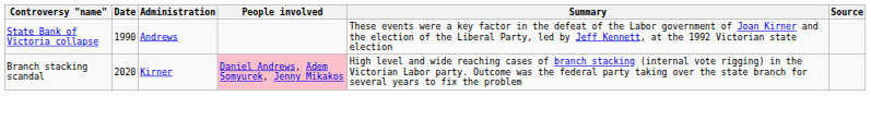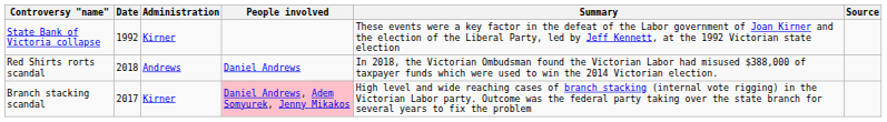 <table Class="wikitable sortable">
 <tr>
 <th>Controversy "name"<br></th>
 <th>Date<br></th>
 <th>Administration<br></th>
 <th>People involved<br></th>
 <th>Summary<br></th>
 <th>Source<br></th>
 </tr>
 <tr>
 <td><a href='#'>State Bank of Victoria collapse</a></td>
-<td>1990</td>
-<td><a href='#'>Andrews</a></td>
+<td>1992</td>
+<td><a href='#'>Kirner</a></td>
 <td></td>
 <td>These events were a key factor in the defeat of the Labor government of <a href='#'>Joan Kirner</a> and the election of the Liberal Party, led by <a href='#'>Jeff Kennett</a>, at the 1992 Victorian state election</td>
 <td></td>
 </tr>
 <tr>
+<td>Red Shirts rorts scandal</td>
+<td>2018</td>
+<td><a href='#'>Andrews</a></td>
+<td><a href='#'>Daniel Andrews</a></td>
+<td>In 2018, the Victorian Ombudsman found the Victorian Labor had misused $388,000 of taxpayer funds which were used to win the 2014 Victorian election.</td>
+<td></td>
+</tr>
+<tr>
 <td>Branch stacking scandal</td>
-<td>2020</td>
+<td>2017</td>
 <td><a href='#'>Kirner</a></td>
 <td style="background: pink;"><a href='#'>Daniel Andrews</a>, <a href='#'>Adem Somyurek</a>, <a href='#'>Jenny Mikakos</a></td>
 <td>High level and wide reaching cases of <a href='#'>branch stacking</a> (internal vote rigging) in the Victorian Labor party. Outcome was the federal party taking over the state branch for several years to fix the problem</td>
 <td></td>
 </tr>
 </table>
